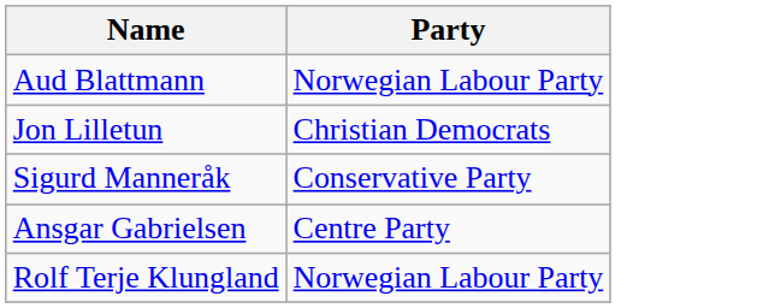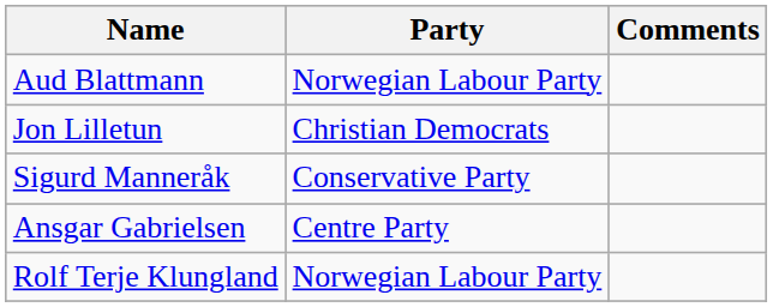 <table class="wikitable">
 <tr>
 <th>Name</th>
 <th>Party</th>
+<th>Comments</th>
 </tr>
 <tr>
 <td><a href='#'>Aud Blattmann</a></td>
 <td><a href='#'>Norwegian Labour Party</a></td>
+<td></td>
 </tr>
 <tr>
 <td><a href='#'>Jon Lilletun</a></td>
 <td><a href='#'>Christian Democrats</a></td>
+<td></td>
 </tr>
 <tr>
 <td><a href='#'>Sigurd Manneråk</a></td>
 <td><a href='#'>Conservative Party</a></td>
+<td></td>
 </tr>
 <tr>
 <td><a href='#'>Ansgar Gabrielsen</a></td>
 <td><a href='#'>Centre Party</a></td>
+<td></td>
 </tr>
 <tr>
 <td><a href='#'>Rolf Terje Klungland</a></td>
 <td><a href='#'>Norwegian Labour Party</a></td>
+<td></td>
 </tr>
 </table>
